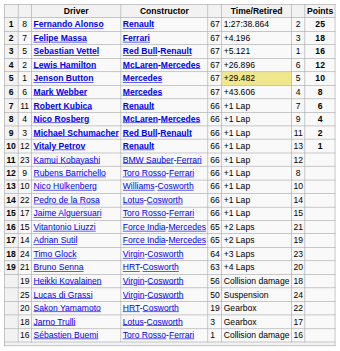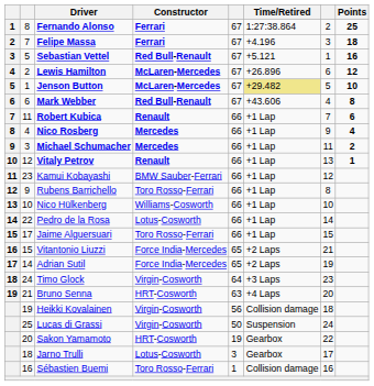 <table class="wikitable sortable" style="font-size: 85%">
 <tr>
 <th scope="col"></th>
 <th scope="col"></th>
 <th scope="col">Driver</th>
 <th scope="col">Constructor</th>
 <th scope="col" class="unsortable"></th>
 <th scope="col" class="unsortable">Time/Retired</th>
 <th scope="col"></th>
 <th scope="col">Points</th>
 </tr>
 <tr>
 <th scope="row">1</th>
 <td align="center">8</td>
 <td data-sort-value="ALO"> <strong><a href='#'>Fernando Alonso</a></strong></td>
-<td><strong><a href='#'>Renault</a></strong></td>
+<td><strong><a href='#'>Ferrari</a></strong></td>
 <td>67</td>
 <td>1:27:38.864</td>
 <td align="center">2</td>
 <td align="center"><strong>25</strong></td>
 </tr>
 <tr>
 <th scope="row">2</th>
 <td align="center">7</td>
 <td data-sort-value="MAS"> <strong><a href='#'>Felipe Massa</a></strong></td>
 <td><strong><a href='#'>Ferrari</a></strong></td>
 <td>67</td>
 <td>+4.196</td>
 <td align="center">3</td>
 <td align="center"><strong>18</strong></td>
 </tr>
 <tr>
 <th scope="row">3</th>
 <td align="center">5</td>
 <td data-sort-value="VET"> <strong><a href='#'>Sebastian Vettel</a></strong></td>
 <td><strong><a href='#'>Red Bull</a>-<a href='#'>Renault</a></strong></td>
 <td>67</td>
 <td>+5.121</td>
 <td align="center">1</td>
 <td align="center"><strong>16</strong></td>
 </tr>
 <tr>
 <th scope="row">4</th>
 <td align="center">2</td>
 <td data-sort-value="HAM"> <strong><a href='#'>Lewis Hamilton</a></strong></td>
 <td><strong><a href='#'>McLaren</a>-<a href='#'>Mercedes</a></strong></td>
 <td>67</td>
 <td>+26.896</td>
 <td align="center">6</td>
 <td align="center"><strong>12</strong></td>
 </tr>
 <tr>
 <th scope="row">5</th>
 <td align="center">1</td>
 <td data-sort-value="BUT"> <strong><a href='#'>Jenson Button</a></strong></td>
-<td><strong><a href='#'>Mercedes</a></strong></td>
+<td><strong><a href='#'>McLaren</a>-<a href='#'>Mercedes</a></strong></td>
 <td>67</td>
 <td style="background: khaki;">+29.482</td>
 <td align="center">5</td>
 <td align="center"><strong>10</strong></td>
 </tr>
 <tr>
 <th scope="row">6</th>
 <td align="center">6</td>
 <td data-sort-value="WEB"> <strong><a href='#'>Mark Webber</a></strong></td>
-<td><strong><a href='#'>Mercedes</a></strong></td>
+<td><strong><a href='#'>Red Bull</a>-<a href='#'>Renault</a></strong></td>
 <td>67</td>
 <td>+43.606</td>
 <td align="center">4</td>
 <td align="center"><strong>8</strong></td>
 </tr>
 <tr>
 <th scope="row">7</th>
 <td align="center">11</td>
 <td data-sort-value="KUB"> <strong><a href='#'>Robert Kubica</a></strong></td>
 <td><strong><a href='#'>Renault</a></strong></td>
 <td>66</td>
 <td>+1 Lap</td>
 <td align="center">7</td>
 <td align="center"><strong>6</strong></td>
 </tr>
 <tr>
 <th scope="row">8</th>
 <td align="center">4</td>
 <td data-sort-value="ROS"> <strong><a href='#'>Nico Rosberg</a></strong></td>
-<td><strong><a href='#'>McLaren</a>-<a href='#'>Mercedes</a></strong></td>
+<td><strong><a href='#'>Mercedes</a></strong></td>
 <td>66</td>
 <td>+1 Lap</td>
 <td align="center">9</td>
 <td align="center"><strong>4</strong></td>
 </tr>
 <tr>
 <th scope="row">9</th>
 <td align="center">3</td>
 <td data-sort-value="SCH"> <strong><a href='#'>Michael Schumacher</a></strong></td>
-<td><strong><a href='#'>Red Bull</a>-<a href='#'>Renault</a></strong></td>
+<td><strong><a href='#'>Mercedes</a></strong></td>
 <td>66</td>
 <td>+1 Lap</td>
 <td align="center">11</td>
 <td align="center"><strong>2</strong></td>
 </tr>
 <tr>
 <th scope="row">10</th>
 <td align="center">12</td>
 <td data-sort-value="PET"> <strong><a href='#'>Vitaly Petrov</a></strong></td>
 <td><strong><a href='#'>Renault</a></strong></td>
 <td>66</td>
 <td>+1 Lap</td>
 <td align="center">13</td>
 <td align="center"><strong>1</strong></td>
 </tr>
 <tr>
 <th scope="row">11</th>
 <td align="center">23</td>
 <td data-sort-value="KOB"> <a href='#'>Kamui Kobayashi</a></td>
 <td><a href='#'>BMW Sauber</a>-<a href='#'>Ferrari</a></td>
 <td>66</td>
 <td>+1 Lap</td>
 <td align="center">12</td>
 <td></td>
 </tr>
 <tr>
 <th scope="row">12</th>
 <td align="center">9</td>
 <td data-sort-value="BAR"> <a href='#'>Rubens Barrichello</a></td>
 <td><a href='#'>Toro Rosso</a>-<a href='#'>Ferrari</a></td>
 <td>66</td>
 <td>+1 Lap</td>
 <td align="center">8</td>
 <td></td>
 </tr>
 <tr>
 <th scope="row">13</th>
 <td align="center">10</td>
 <td data-sort-value="HUL"> <a href='#'>Nico Hülkenberg</a></td>
 <td><a href='#'>Williams</a>-<a href='#'>Cosworth</a></td>
 <td>66</td>
 <td>+1 Lap</td>
 <td align="center">10</td>
 <td></td>
 </tr>
 <tr>
 <th scope="row">14</th>
 <td align="center">22</td>
 <td data-sort-value="DEL"> <a href='#'>Pedro de la Rosa</a></td>
 <td><a href='#'>Lotus</a>-<a href='#'>Cosworth</a></td>
 <td>66</td>
 <td>+1 Lap</td>
 <td align="center">14</td>
 <td></td>
 </tr>
 <tr>
 <th scope="row">15</th>
 <td align="center">17</td>
 <td data-sort-value="ALG"> <a href='#'>Jaime Alguersuari</a></td>
 <td><a href='#'>Toro Rosso</a>-<a href='#'>Ferrari</a></td>
 <td>66</td>
 <td>+1 Lap</td>
 <td align="center">15</td>
 <td></td>
 </tr>
 <tr>
 <th scope="row">16</th>
 <td align="center">15</td>
 <td data-sort-value="LIU"> <a href='#'>Vitantonio Liuzzi</a></td>
 <td><a href='#'>Force India</a>-<a href='#'>Mercedes</a></td>
 <td>65</td>
 <td>+2 Laps</td>
 <td align="center">21</td>
 <td></td>
 </tr>
 <tr>
 <th scope="row">17</th>
 <td align="center">14</td>
 <td data-sort-value="SUT"> <a href='#'>Adrian Sutil</a></td>
 <td><a href='#'>Force India</a>-<a href='#'>Mercedes</a></td>
 <td>65</td>
 <td>+2 Laps</td>
 <td align="center">19</td>
 <td></td>
 </tr>
 <tr>
 <th scope="row">18</th>
 <td align="center">24</td>
 <td data-sort-value="GLO"> <a href='#'>Timo Glock</a></td>
 <td><a href='#'>Virgin</a>-<a href='#'>Cosworth</a></td>
 <td>64</td>
 <td>+3 Laps</td>
 <td align="center">23</td>
 <td></td>
 </tr>
 <tr>
 <th scope="row">19</th>
 <td align="center">21</td>
 <td data-sort-value="SEN"> <a href='#'>Bruno Senna</a></td>
 <td><a href='#'>HRT</a>-<a href='#'>Cosworth</a></td>
 <td>63</td>
 <td>+4 Laps</td>
 <td align="center">20</td>
 <td></td>
 </tr>
 <tr>
 <th scope="row" data-sort-value="20"></th>
 <td align="center">19</td>
 <td data-sort-value="KOV"> <a href='#'>Heikki Kovalainen</a></td>
 <td><a href='#'>Virgin</a>-<a href='#'>Cosworth</a></td>
 <td>56</td>
 <td>Collision damage</td>
 <td align="center">18</td>
 <td></td>
 </tr>
 <tr>
 <th scope="row" data-sort-value="21"></th>
 <td align="center">25</td>
 <td data-sort-value="DIG"> <a href='#'>Lucas di Grassi</a></td>
 <td><a href='#'>Virgin</a>-<a href='#'>Cosworth</a></td>
 <td>50</td>
 <td>Suspension</td>
 <td align="center">24</td>
 <td></td>
 </tr>
 <tr>
 <th scope="row" data-sort-value="22"></th>
 <td align="center">20</td>
 <td data-sort-value="YAM"> <a href='#'>Sakon Yamamoto</a></td>
 <td><a href='#'>HRT</a>-<a href='#'>Cosworth</a></td>
 <td>19</td>
 <td>Gearbox</td>
 <td align="center">22</td>
 <td></td>
 </tr>
 <tr>
 <th scope="row" data-sort-value="23"></th>
 <td align="center">18</td>
 <td data-sort-value="TRU"> <a href='#'>Jarno Trulli</a></td>
 <td><a href='#'>Lotus</a>-<a href='#'>Cosworth</a></td>
 <td>3</td>
 <td>Gearbox</td>
 <td align="center">17</td>
 <td></td>
 </tr>
 <tr>
 <th scope="row" data-sort-value="24"></th>
 <td align="center">16</td>
 <td data-sort-value="BUE"> <a href='#'>Sébastien Buemi</a></td>
 <td><a href='#'>Toro Rosso</a>-<a href='#'>Ferrari</a></td>
 <td>1</td>
 <td>Collision damage</td>
 <td align="center">16</td>
 <td></td>
 </tr>
 <tr class="sortbottom">
 <th colspan="8"></th>
 </tr>
 </table>
